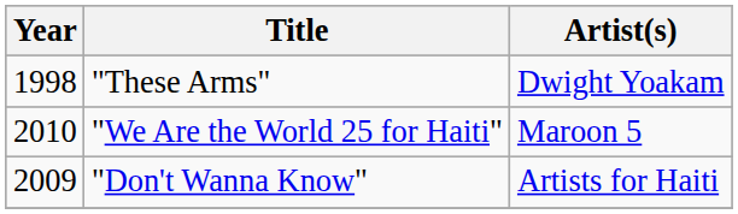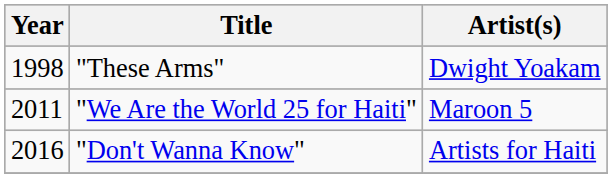 <table class="wikitable sortable">
 <tr>
 <th>Year</th>
 <th>Title</th>
 <th>Artist(s)</th>
 </tr>
 <tr>
 <td>1998</td>
 <td>"These Arms"</td>
 <td><a href='#'>Dwight Yoakam</a></td>
 </tr>
 <tr>
-<td>2010</td>
+<td>2011</td>
 <td>"<a href='#'>We Are the World 25 for Haiti</a>"</td>
 <td><a href='#'>Maroon 5</a></td>
 </tr>
 <tr>
-<td>2009</td>
+<td>2016</td>
 <td>"<a href='#'>Don't Wanna Know</a>"</td>
 <td><a href='#'>Artists for Haiti</a></td>
 </tr>
 <tr>
 </tr>
 </table>
